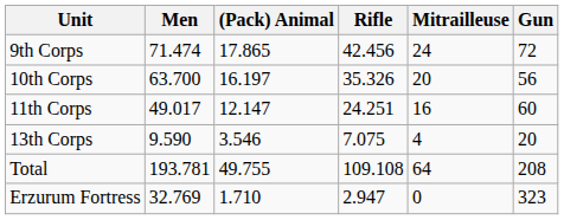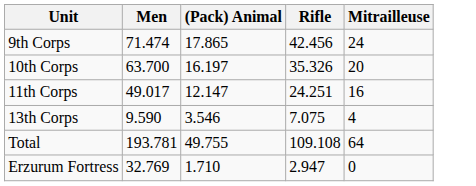 <table class="wikitable">
 <tr>
 <th>Unit</th>
 <th>Men</th>
 <th>(Pack) Animal</th>
 <th>Rifle</th>
 <th>Mitrailleuse</th>
-<th>Gun</th>
 </tr>
 <tr>
 <td>9th Corps</td>
 <td>71.474</td>
 <td>17.865</td>
 <td>42.456</td>
 <td>24</td>
-<td>72</td>
 </tr>
 <tr>
 <td>10th Corps</td>
 <td>63.700</td>
 <td>16.197</td>
 <td>35.326</td>
 <td>20</td>
-<td>56</td>
 </tr>
 <tr>
 <td>11th Corps</td>
 <td>49.017</td>
 <td>12.147</td>
 <td>24.251</td>
 <td>16</td>
-<td>60</td>
 </tr>
 <tr>
 <td>13th Corps</td>
 <td>9.590</td>
 <td>3.546</td>
 <td>7.075</td>
 <td>4</td>
-<td>20</td>
 </tr>
 <tr>
 <td>Total</td>
 <td>193.781</td>
 <td>49.755</td>
 <td>109.108</td>
 <td>64</td>
-<td>208</td>
 </tr>
 <tr>
 <td>Erzurum Fortress</td>
 <td>32.769</td>
 <td>1.710</td>
 <td>2.947</td>
 <td>0</td>
-<td>323</td>
 </tr>
 </table>
